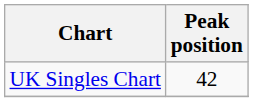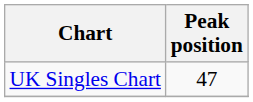 <table class="wikitable">
 <tr>
 <th>Chart</th>
 <th>Peak<br>position</th>
 </tr>
 <tr>
 <td><a href='#'>UK Singles Chart</a></td>
-<td align="center">42</td>
+<td align="center">47</td>
 </tr>
 <tr>
 </tr>
 </table>
